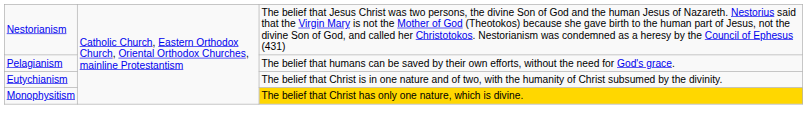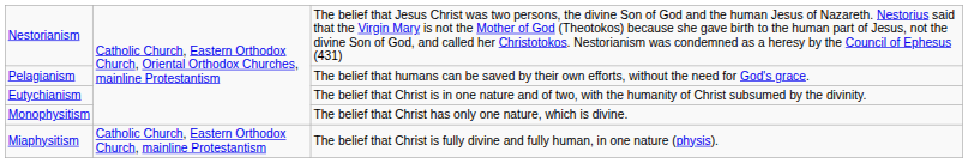 <table class="wikitable">
 <tr>
 <td><a href='#'>Nestorianism</a></td>
 <td rowspan="4"><a href='#'>Catholic Church</a>, <a href='#'>Eastern Orthodox Church</a>, <a href='#'>Oriental Orthodox Churches</a>, <a href='#'>mainline Protestantism</a></td>
 <td>The belief that Jesus Christ was two persons, the divine Son of God and the human Jesus of Nazareth. <a href='#'>Nestorius</a> said that the <a href='#'>Virgin Mary</a> is not the <a href='#'>Mother of God</a> (Theotokos) because she gave birth to the human part of Jesus, not the divine Son of God, and called her <a href='#'>Christotokos</a>. Nestorianism was condemned as a heresy by the <a href='#'>Council of Ephesus</a> (431)</td>
 </tr>
 <tr>
 <td><a href='#'>Pelagianism</a></td>
 <td>The belief that humans can be saved by their own efforts, without the need for <a href='#'>God's grace</a>.</td>
 </tr>
 <tr>
 <td><a href='#'>Eutychianism</a></td>
 <td>The belief that Christ is in one nature and of two, with the humanity of Christ subsumed by the divinity.</td>
 </tr>
 <tr>
 <td><a href='#'>Monophysitism</a></td>
-<td style="background: gold;">The belief that Christ has only one nature, which is divine.</td>
+<td>The belief that Christ has only one nature, which is divine.</td>
+</tr>
+<tr>
+<td><a href='#'>Miaphysitism</a></td>
+<td><a href='#'>Catholic Church</a>, <a href='#'>Eastern Orthodox Church</a>, <a href='#'>mainline Protestantism</a></td>
+<td>The belief that Christ is fully divine and fully human, in one nature (<a href='#'>physis</a>).</td>
 </tr>
 </table>
